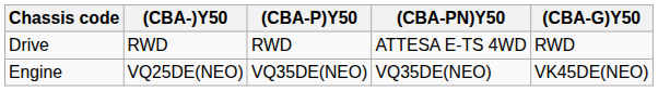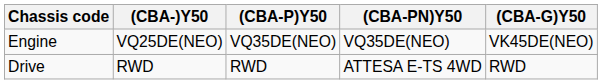 <table class="wikitable">
 <tr>
 <th>Chassis code</th>
 <th>(CBA-)Y50</th>
 <th>(CBA-P)Y50</th>
 <th>(CBA-PN)Y50</th>
 <th>(CBA-G)Y50</th>
 </tr>
 <tr>
+<td>Engine</td>
+<td>VQ25DE(NEO)</td>
+<td>VQ35DE(NEO)</td>
+<td>VQ35DE(NEO)</td>
+<td>VK45DE(NEO)</td>
+</tr>
+<tr>
 <td>Drive</td>
 <td>RWD</td>
 <td>RWD</td>
 <td>ATTESA E-TS 4WD</td>
 <td>RWD</td>
 </tr>
-<tr>
-<td>Engine</td>
-<td>VQ25DE(NEO)</td>
-<td>VQ35DE(NEO)</td>
-<td>VQ35DE(NEO)</td>
-<td>VK45DE(NEO)</td>
-</tr>
 </table>
